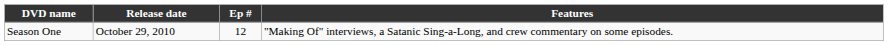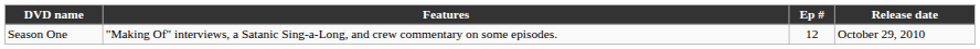 <table class="wikitable" style="width:98%;">
 <tr>
 <th style="background:#333; color:#fff;">DVD name</th>
+<th style="background:#333; color:#fff;">Features</th>
+<th style="background:#333; color:#fff;">Ep #</th>
 <th style="background:#333; color:#fff;">Release date</th>
-<th style="background:#333; color:#fff;">Ep #</th>
-<th style="background:#333; color:#fff;">Features</th>
 </tr>
 <tr>
 <td>Season One</td>
+<td>"Making Of" interviews, a Satanic Sing-a-Long, and crew commentary on some episodes.</td>
+<td style="text-align:center;">12</td>
 <td>October 29, 2010</td>
-<td style="text-align:center;">12</td>
-<td>"Making Of" interviews, a Satanic Sing-a-Long, and crew commentary on some episodes.</td>
 </tr>
 </table>
